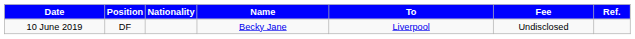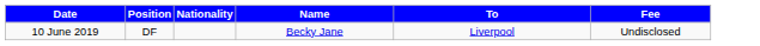 <table class="wikitable" style="text-align:center; font-size:90%; ">
 <tr>
 <th style="background:#00f; color:white; width:150px;">Date</th>
 <th style="background:#00f; color:white; width:50px;">Position</th>
 <th style="background:#00f; color:white; width:50px;">Nationality</th>
 <th style="background:#00f; color:white; width:200px;">Name</th>
 <th style="background:#00f; color:white; width:250px;">To</th>
 <th style="background:#00f; color:white; width:150px;">Fee</th>
-<th style="background:#00f; color:white; width:50px;">Ref.</th>
 </tr>
 <tr>
 <td>10 June 2019</td>
 <td>DF</td>
 <td></td>
 <td><a href='#'>Becky Jane</a></td>
 <td><a href='#'>Liverpool</a></td>
 <td>Undisclosed</td>
-<td></td>
 </tr>
 </table>
